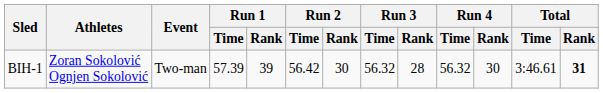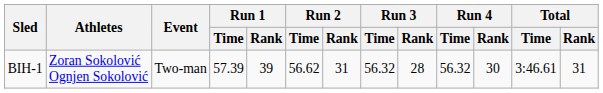 <table class="wikitable" border="1" style="font-size:90%">
 <tr>
 <th rowspan="2">Sled</th>
 <th rowspan="2">Athletes</th>
 <th rowspan="2">Event</th>
 <th colspan="2">Run 1</th>
 <th colspan="2">Run 2</th>
 <th colspan="2">Run 3</th>
 <th colspan="2">Run 4</th>
 <th colspan="2">Total</th>
 </tr>
 <tr>
 <th>Time</th>
 <th>Rank</th>
 <th>Time</th>
 <th>Rank</th>
 <th>Time</th>
 <th>Rank</th>
 <th>Time</th>
 <th>Rank</th>
 <th>Time</th>
 <th>Rank</th>
 </tr>
 <tr>
 <td align="center">BIH-1</td>
 <td><a href='#'>Zoran Sokolović</a><br><a href='#'>Ognjen Sokolović</a></td>
 <td>Two-man</td>
 <td align="center">57.39</td>
 <td align="center">39</td>
-<td align="center">56.42</td>
-<td align="center">30</td>
+<td align="center">56.62</td>
+<td align="center">31</td>
 <td align="center">56.32</td>
 <td align="center">28</td>
 <td align="center">56.32</td>
 <td align="center">30</td>
 <td align="center">3:46.61</td>
-<td align="center"><strong>31</strong></td>
+<td align="center">31</td>
 </tr>
 </table>
